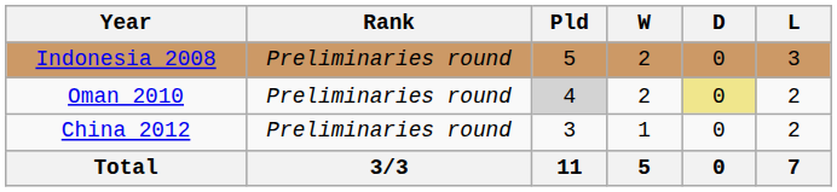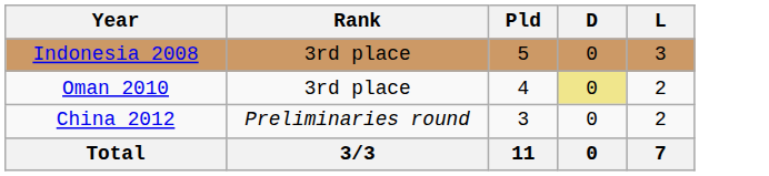 <table class="wikitable" style="text-align: center;font-size:90%;">
 <tr>
 <th width=125>Year</th>
 <th width=150>Rank</th>
 <th width=35>Pld</th>
-<th width=35>W</th>
 <th width=35>D</th>
 <th width=35>L</th>
 </tr>
 <tr bgcolor="#cc9966">
 <td><a href='#'>Indonesia 2008</a></td>
-<td><em>Preliminaries round</em></td>
+<td>3rd place</td>
 <td>5</td>
-<td>2</td>
 <td>0</td>
 <td>3</td>
 </tr>
 <tr>
 <td><a href='#'>Oman 2010</a></td>
-<td><em>Preliminaries round</em></td>
-<td style="background: lightgrey;">4</td>
-<td>2</td>
+<td>3rd place</td>
+<td>4</td>
 <td style="background: khaki;">0</td>
 <td>2</td>
 </tr>
 <tr>
 <td><a href='#'>China 2012</a></td>
 <td><em>Preliminaries round</em></td>
 <td>3</td>
-<td>1</td>
 <td>0</td>
 <td>2</td>
 </tr>
 <tr>
 <th>Total</th>
 <th>3/3</th>
 <th>11</th>
-<th>5</th>
 <th>0</th>
 <th>7</th>
 </tr>
 </table>
